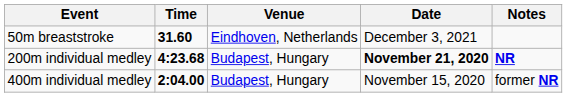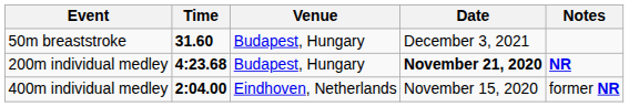 <table class="wikitable">
 <tr>
 <th>Event</th>
 <th>Time</th>
 <th>Venue</th>
 <th>Date</th>
 <th>Notes</th>
 </tr>
 <tr>
 <td>50m breaststroke</td>
 <td><strong>31.60</strong></td>
-<td><a href='#'>Eindhoven</a>, Netherlands</td>
+<td><a href='#'>Budapest</a>, Hungary</td>
 <td>December 3, 2021</td>
 <td></td>
 </tr>
 <tr>
 <td>200m individual medley</td>
 <td><strong>4:23.68</strong></td>
 <td><a href='#'>Budapest</a>, Hungary</td>
 <td><strong>November 21, 2020</strong></td>
 <td><a href='#'><strong>NR</strong></a></td>
 </tr>
 <tr>
 <td>400m individual medley</td>
 <td><strong>2:04.00</strong></td>
-<td><a href='#'>Budapest</a>, Hungary</td>
+<td><a href='#'>Eindhoven</a>, Netherlands</td>
 <td>November 15, 2020</td>
 <td>former <a href='#'><strong>NR</strong></a></td>
 </tr>
 </table>
